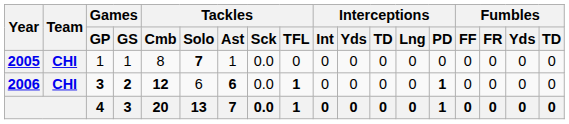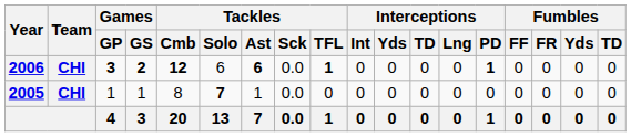 <table class="wikitable" style="text-align:center">
 <tr>
 <th rowspan="2">Year</th>
 <th rowspan="2">Team</th>
 <th colspan="2">Games</th>
 <th colspan="5">Tackles</th>
 <th colspan="5">Interceptions</th>
 <th colspan="4">Fumbles</th>
 </tr>
 <tr>
 <th>GP</th>
 <th>GS</th>
 <th>Cmb</th>
 <th>Solo</th>
 <th>Ast</th>
 <th>Sck</th>
 <th>TFL</th>
 <th>Int</th>
 <th>Yds</th>
 <th>TD</th>
 <th>Lng</th>
 <th>PD</th>
 <th>FF</th>
 <th>FR</th>
 <th>Yds</th>
 <th>TD</th>
 </tr>
 <tr>
+<th><a href='#'>2006</a></th>
+<th><a href='#'>CHI</a></th>
+<td><strong>3</strong></td>
+<td><strong>2</strong></td>
+<td><strong>12</strong></td>
+<td>6</td>
+<td><strong>6</strong></td>
+<td>0.0</td>
+<td><strong>1</strong></td>
+<td>0</td>
+<td>0</td>
+<td>0</td>
+<td>0</td>
+<td><strong>1</strong></td>
+<td>0</td>
+<td>0</td>
+<td>0</td>
+<td>0</td>
+</tr>
+<tr>
 <th><a href='#'>2005</a></th>
 <th><a href='#'>CHI</a></th>
 <td>1</td>
 <td>1</td>
 <td>8</td>
 <td><strong>7</strong></td>
 <td>1</td>
 <td>0.0</td>
 <td>0</td>
 <td>0</td>
 <td>0</td>
 <td>0</td>
 <td>0</td>
 <td>0</td>
-<td>0</td>
-<td>0</td>
-<td>0</td>
-<td>0</td>
-</tr>
-<tr>
-<th><a href='#'>2006</a></th>
-<th><a href='#'>CHI</a></th>
-<td><strong>3</strong></td>
-<td><strong>2</strong></td>
-<td><strong>12</strong></td>
-<td>6</td>
-<td><strong>6</strong></td>
-<td>0.0</td>
-<td><strong>1</strong></td>
-<td>0</td>
-<td>0</td>
-<td>0</td>
-<td>0</td>
-<td><strong>1</strong></td>
 <td>0</td>
 <td>0</td>
 <td>0</td>
 <td>0</td>
 </tr>
 <tr>
 <th colspan="2"></th>
 <th>4</th>
 <th>3</th>
 <th>20</th>
 <th>13</th>
 <th>7</th>
 <th>0.0</th>
 <th>1</th>
 <th>0</th>
 <th>0</th>
 <th>0</th>
 <th>0</th>
 <th>1</th>
 <th>0</th>
 <th>0</th>
 <th>0</th>
 <th>0</th>
 </tr>
 </table>
